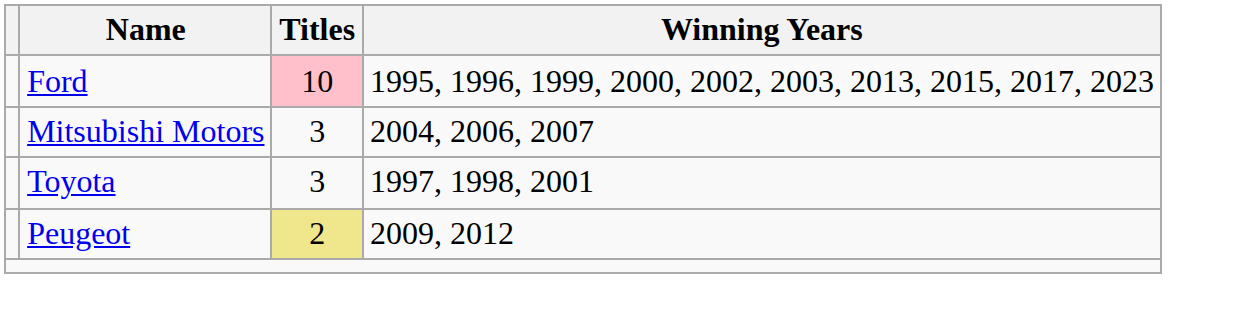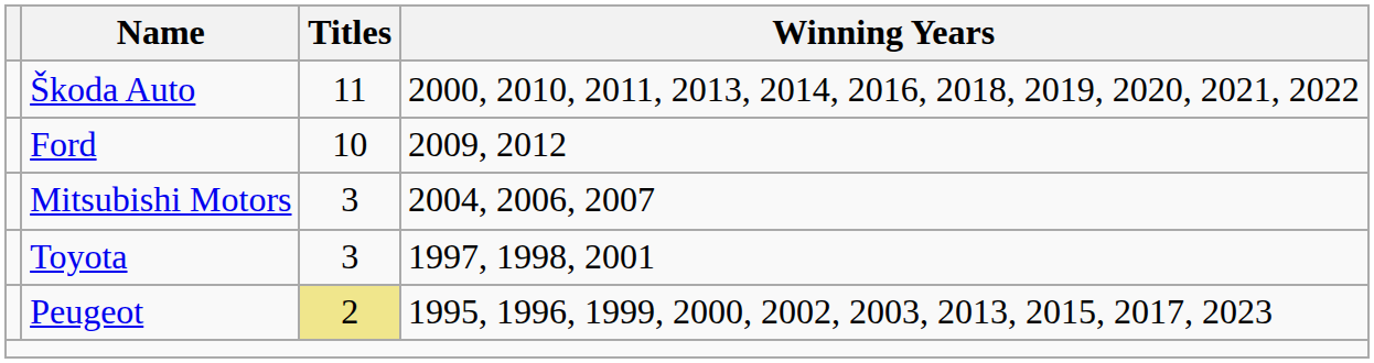 <table class="wikitable">
 <tr>
 <th></th>
 <th>Name</th>
 <th>Titles</th>
 <th>Winning Years</th>
 </tr>
 <tr>
 <td></td>
+<td><a href='#'>Škoda Auto</a></td>
+<td style="text-align:center;">11</td>
+<td>2000, 2010, 2011, 2013, 2014, 2016, 2018, 2019, 2020, 2021, 2022</td>
+</tr>
+<tr>
+<td></td>
 <td><a href='#'>Ford</a></td>
-<td style="background: pink; text-align:center;">10</td>
-<td>1995, 1996, 1999, 2000, 2002, 2003, 2013, 2015, 2017, 2023</td>
+<td style="text-align:center;">10</td>
+<td>2009, 2012</td>
 </tr>
 <tr>
 <td></td>
 <td><a href='#'>Mitsubishi Motors</a></td>
 <td style="text-align:center;">3</td>
 <td>2004, 2006, 2007</td>
 </tr>
 <tr>
 <td></td>
 <td><a href='#'>Toyota</a></td>
 <td style="text-align:center;">3</td>
 <td>1997, 1998, 2001</td>
 </tr>
 <tr>
 <td></td>
 <td><a href='#'>Peugeot</a></td>
 <td style="background: khaki; text-align:center;">2</td>
-<td>2009, 2012</td>
+<td>1995, 1996, 1999, 2000, 2002, 2003, 2013, 2015, 2017, 2023</td>
 </tr>
 <tr>
 <td colspan="4"></td>
 </tr>
 </table>
